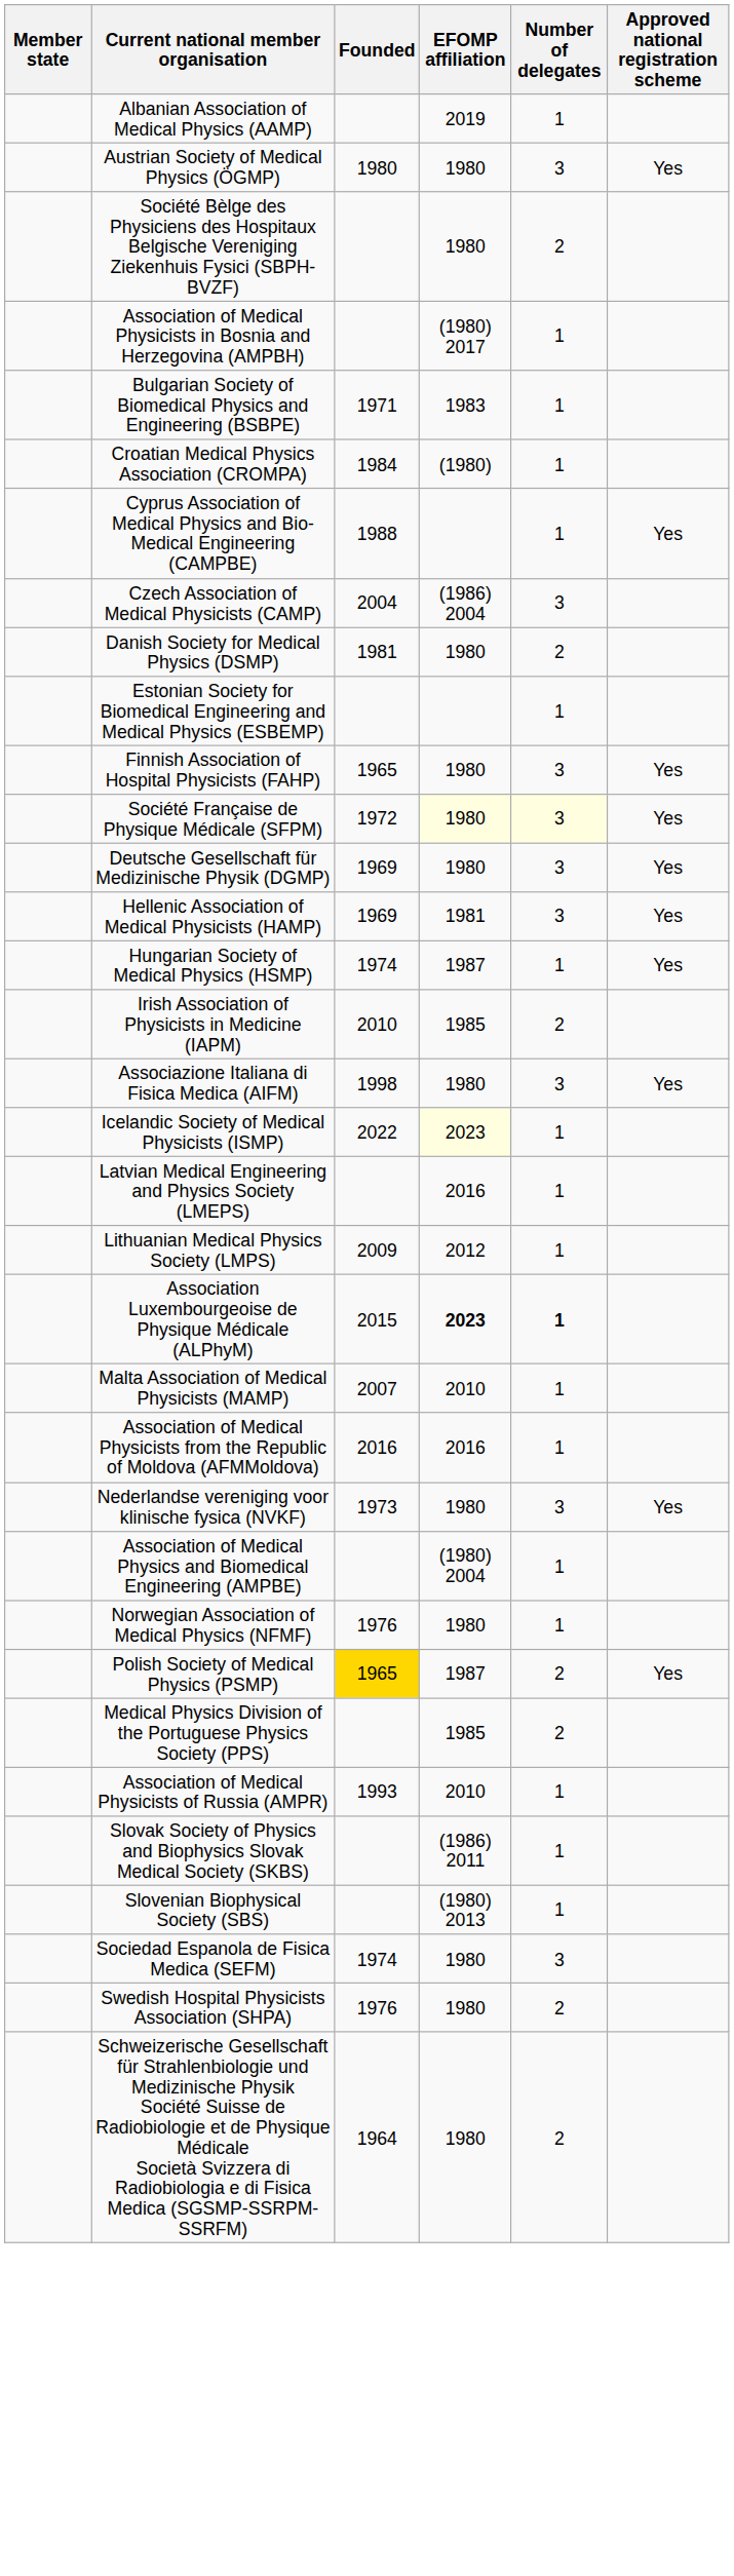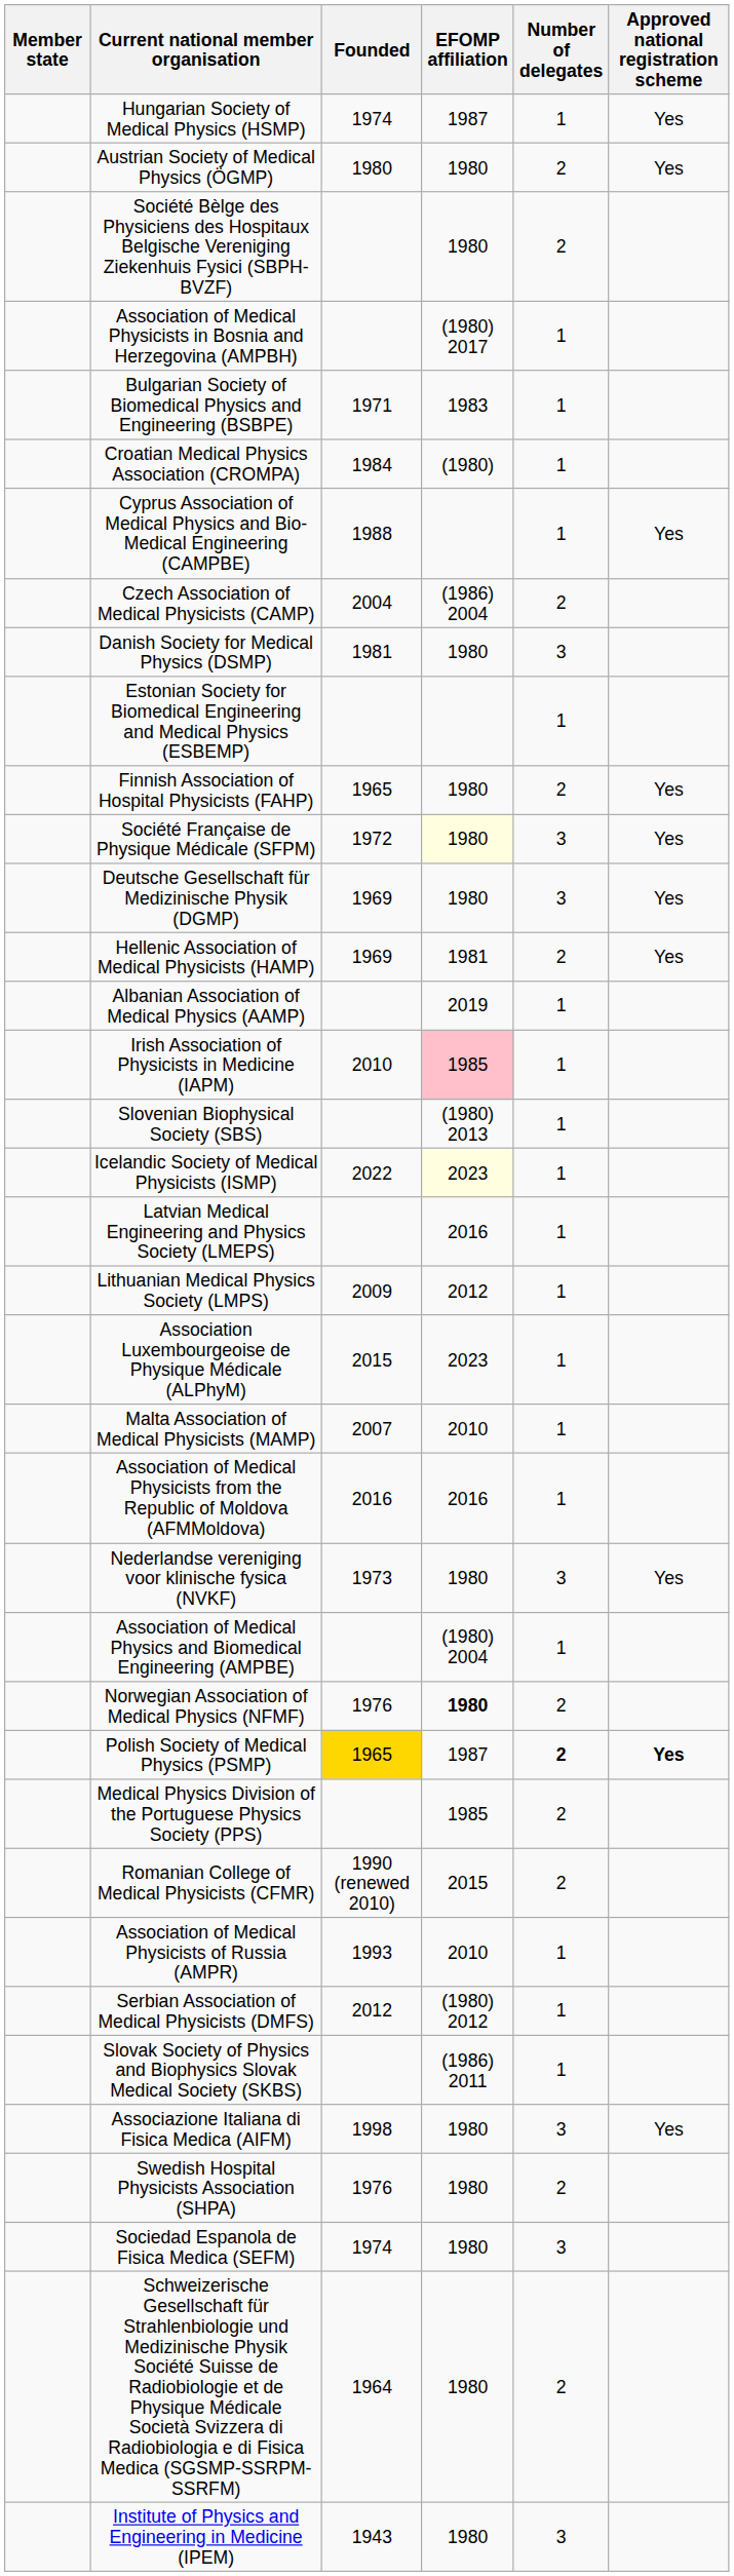 <table class="wikitable sortable hlist" style="text-align:center; font-size:95%">
 <tr>
 <th>Member state</th>
 <th>Current national member organisation</th>
 <th>Founded</th>
 <th>EFOMP<br>affiliation</th>
 <th>Number<br>of delegates</th>
 <th>Approved national<br>registration scheme</th>
 </tr>
 <tr>
 <td></td>
-<td>Albanian Association of Medical Physics (AAMP)</td>
-<td></td>
-<td>2019</td>
+<td>Hungarian Society of Medical Physics (HSMP)</td>
+<td>1974</td>
+<td>1987</td>
 <td>1</td>
-<td></td>
+<td>Yes</td>
 </tr>
 <tr>
 <td></td>
 <td>Austrian Society of Medical Physics (ÖGMP)</td>
 <td>1980</td>
 <td>1980</td>
-<td>3</td>
+<td>2</td>
 <td>Yes</td>
 </tr>
 <tr>
 <td></td>
 <td>Société Bèlge des Physiciens des Hospitaux<br>Belgische Vereniging Ziekenhuis Fysici (SBPH-BVZF)</td>
 <td></td>
 <td>1980</td>
 <td>2</td>
 <td></td>
 </tr>
 <tr>
 <td></td>
 <td>Association of Medical Physicists in Bosnia and Herzegovina (AMPBH)</td>
 <td></td>
 <td>(1980) 2017</td>
 <td>1</td>
 <td></td>
 </tr>
 <tr>
 <td></td>
 <td>Bulgarian Society of Biomedical Physics and Engineering (BSBPE)</td>
 <td>1971</td>
 <td>1983</td>
 <td>1</td>
 <td></td>
 </tr>
 <tr>
 <td></td>
 <td>Croatian Medical Physics Association (CROMPA)</td>
 <td>1984</td>
 <td>(1980)</td>
 <td>1</td>
 <td></td>
 </tr>
 <tr>
 <td></td>
 <td>Cyprus Association of Medical Physics and Bio-Medical Engineering (CAMPBE)</td>
 <td>1988</td>
 <td></td>
 <td>1</td>
 <td>Yes</td>
 </tr>
 <tr>
 <td></td>
 <td>Czech Association of Medical Physicists (CAMP)</td>
 <td>2004</td>
 <td>(1986) 2004</td>
-<td>3</td>
+<td>2</td>
 <td></td>
 </tr>
 <tr>
 <td></td>
 <td>Danish Society for Medical Physics (DSMP)</td>
 <td>1981</td>
 <td>1980</td>
-<td>2</td>
+<td>3</td>
 <td></td>
 </tr>
 <tr>
 <td></td>
 <td>Estonian Society for Biomedical Engineering and Medical Physics (ESBEMP)</td>
 <td></td>
 <td></td>
 <td>1</td>
 <td></td>
 </tr>
 <tr>
 <td></td>
 <td>Finnish Association of Hospital Physicists (FAHP)</td>
 <td>1965</td>
 <td>1980</td>
-<td>3</td>
+<td>2</td>
 <td>Yes</td>
 </tr>
 <tr>
 <td></td>
 <td>Société Française de Physique Médicale (SFPM)</td>
 <td>1972</td>
 <td style="background: lightyellow;">1980</td>
-<td style="background: lightyellow;">3</td>
+<td>3</td>
 <td>Yes</td>
 </tr>
 <tr>
 <td></td>
 <td>Deutsche Gesellschaft für Medizinische Physik (DGMP)</td>
 <td>1969</td>
 <td>1980</td>
 <td>3</td>
 <td>Yes</td>
 </tr>
 <tr>
 <td></td>
 <td>Hellenic Association of Medical Physicists (HAMP)</td>
 <td>1969</td>
 <td>1981</td>
-<td>3</td>
+<td>2</td>
 <td>Yes</td>
 </tr>
 <tr>
 <td></td>
-<td>Hungarian Society of Medical Physics (HSMP)</td>
-<td>1974</td>
-<td>1987</td>
+<td>Albanian Association of Medical Physics (AAMP)</td>
+<td></td>
+<td>2019</td>
 <td>1</td>
-<td>Yes</td>
+<td></td>
 </tr>
 <tr>
 <td></td>
 <td>Irish Association of Physicists in Medicine (IAPM)</td>
 <td>2010</td>
-<td>1985</td>
-<td>2</td>
+<td style="background: pink;">1985</td>
+<td>1</td>
 <td></td>
 </tr>
 <tr>
 <td></td>
-<td>Associazione Italiana di Fisica Medica (AIFM)</td>
-<td>1998</td>
-<td>1980</td>
-<td>3</td>
-<td>Yes</td>
+<td>Slovenian Biophysical Society (SBS)</td>
+<td></td>
+<td>(1980) 2013</td>
+<td>1</td>
+<td></td>
 </tr>
 <tr>
 <td></td>
 <td>Icelandic Society of Medical Physicists (ISMP)</td>
 <td>2022</td>
 <td style="background: lightyellow;">2023</td>
 <td>1</td>
 <td></td>
 </tr>
 <tr>
 <td></td>
 <td>Latvian Medical Engineering and Physics Society (LMEPS)</td>
 <td></td>
 <td>2016</td>
 <td>1</td>
 <td></td>
 </tr>
 <tr>
 <td></td>
 <td>Lithuanian Medical Physics Society (LMPS)</td>
 <td>2009</td>
 <td>2012</td>
 <td>1</td>
 <td></td>
 </tr>
 <tr>
 <td></td>
 <td>Association Luxembourgeoise de Physique Médicale (ALPhyM)</td>
 <td>2015</td>
-<td><strong>2023</strong></td>
-<td><strong>1</strong></td>
+<td>2023</td>
+<td>1</td>
 <td></td>
 </tr>
 <tr>
 <td></td>
 <td>Malta Association of Medical Physicists (MAMP)</td>
 <td>2007</td>
 <td>2010</td>
 <td>1</td>
 <td></td>
 </tr>
 <tr>
 <td></td>
 <td>Association of Medical Physicists from the Republic of Moldova (AFMMoldova)</td>
 <td>2016</td>
 <td>2016</td>
 <td>1</td>
 <td></td>
 </tr>
 <tr>
 <td></td>
 <td>Nederlandse vereniging voor klinische fysica (NVKF)</td>
 <td>1973</td>
 <td>1980</td>
 <td>3</td>
 <td>Yes</td>
 </tr>
 <tr>
 <td></td>
 <td>Association of Medical Physics and Biomedical Engineering (AMPBE)</td>
 <td></td>
 <td>(1980) 2004</td>
 <td>1</td>
 <td></td>
 </tr>
 <tr>
 <td></td>
 <td>Norwegian Association of Medical Physics (NFMF)</td>
 <td>1976</td>
-<td>1980</td>
-<td>1</td>
+<td><strong>1980</strong></td>
+<td>2</td>
 <td></td>
 </tr>
 <tr>
 <td></td>
 <td>Polish Society of Medical Physics (PSMP)</td>
 <td style="background: gold;">1965</td>
 <td>1987</td>
-<td>2</td>
-<td>Yes</td>
+<td><strong>2</strong></td>
+<td><strong>Yes</strong></td>
 </tr>
 <tr>
 <td></td>
 <td>Medical Physics Division of the Portuguese Physics Society (PPS)</td>
 <td></td>
 <td>1985</td>
+<td>2</td>
+<td></td>
+</tr>
+<tr>
+<td></td>
+<td>Romanian College of Medical Physicists (CFMR)</td>
+<td>1990 (renewed 2010)</td>
+<td>2015</td>
 <td>2</td>
 <td></td>
 </tr>
 <tr>
 <td></td>
 <td>Association of Medical Physicists of Russia (AMPR)</td>
 <td>1993</td>
 <td>2010</td>
 <td>1</td>
 <td></td>
 </tr>
 <tr>
 <td></td>
+<td>Serbian Association of Medical Physicists (DMFS)</td>
+<td>2012</td>
+<td>(1980) 2012</td>
+<td>1</td>
+<td></td>
+</tr>
+<tr>
+<td></td>
 <td>Slovak Society of Physics and Biophysics Slovak Medical Society (SKBS)</td>
 <td></td>
 <td>(1986) 2011</td>
 <td>1</td>
 <td></td>
 </tr>
 <tr>
 <td></td>
-<td>Slovenian Biophysical Society (SBS)</td>
+<td>Associazione Italiana di Fisica Medica (AIFM)</td>
+<td>1998</td>
+<td>1980</td>
+<td>3</td>
+<td>Yes</td>
+</tr>
+<tr>
 <td></td>
-<td>(1980) 2013</td>
-<td>1</td>
+<td>Swedish Hospital Physicists Association (SHPA)</td>
+<td>1976</td>
+<td>1980</td>
+<td>2</td>
 <td></td>
 </tr>
 <tr>
 <td></td>
 <td>Sociedad Espanola de Fisica Medica (SEFM)</td>
 <td>1974</td>
 <td>1980</td>
 <td>3</td>
 <td></td>
 </tr>
 <tr>
 <td></td>
-<td>Swedish Hospital Physicists Association (SHPA)</td>
-<td>1976</td>
+<td>Schweizerische Gesellschaft für Strahlenbiologie und Medizinische Physik<br>Société Suisse de Radiobiologie et de Physique Médicale<br>Società Svizzera di Radiobiologia e di Fisica Medica (SGSMP-SSRPM-SSRFM)</td>
+<td>1964</td>
 <td>1980</td>
 <td>2</td>
 <td></td>
 </tr>
 <tr>
 <td></td>
-<td>Schweizerische Gesellschaft für Strahlenbiologie und Medizinische Physik<br>Société Suisse de Radiobiologie et de Physique Médicale<br>Società Svizzera di Radiobiologia e di Fisica Medica (SGSMP-SSRPM-SSRFM)</td>
-<td>1964</td>
+<td><a href='#'>Institute of Physics and Engineering in Medicine</a> (IPEM)</td>
+<td>1943</td>
 <td>1980</td>
-<td>2</td>
+<td>3</td>
 <td></td>
 </tr>
 </table>
